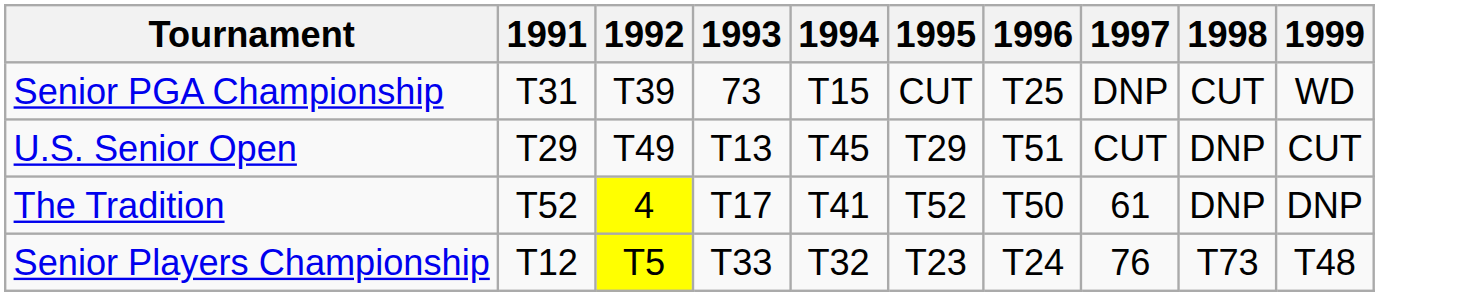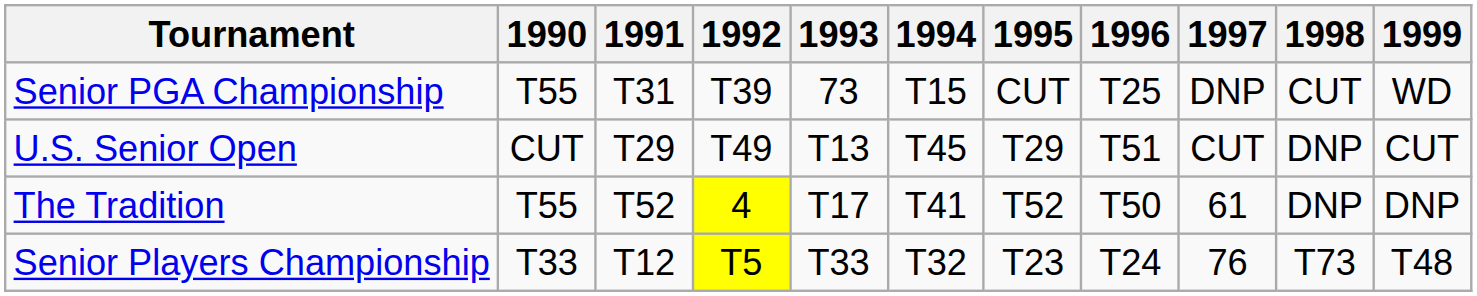 <table class="wikitable" style="font-size:95%;">
 <tr>
 <th>Tournament</th>
+<th>1990</th>
 <th>1991</th>
 <th>1992</th>
 <th>1993</th>
 <th>1994</th>
 <th>1995</th>
 <th>1996</th>
 <th>1997</th>
 <th>1998</th>
 <th>1999</th>
 </tr>
 <tr>
 <td><a href='#'>Senior PGA Championship</a></td>
+<td align="center">T55</td>
 <td align="center">T31</td>
 <td align="center">T39</td>
 <td align="center">73</td>
 <td align="center">T15</td>
 <td align="center">CUT</td>
 <td align="center">T25</td>
 <td align="center">DNP</td>
 <td align="center">CUT</td>
 <td align="center">WD</td>
 </tr>
 <tr>
 <td><a href='#'>U.S. Senior Open</a></td>
+<td align="center">CUT</td>
 <td align="center">T29</td>
 <td align="center">T49</td>
 <td align="center">T13</td>
 <td align="center">T45</td>
 <td align="center">T29</td>
 <td align="center">T51</td>
 <td align="center">CUT</td>
 <td align="center">DNP</td>
 <td align="center">CUT</td>
 </tr>
 <tr>
 <td><a href='#'>The Tradition</a></td>
+<td align="center">T55</td>
 <td align="center">T52</td>
 <td align="center" style="background:yellow;">4</td>
 <td align="center">T17</td>
 <td align="center">T41</td>
 <td align="center">T52</td>
 <td align="center">T50</td>
 <td align="center">61</td>
 <td align="center">DNP</td>
 <td align="center">DNP</td>
 </tr>
 <tr>
 <td><a href='#'>Senior Players Championship</a></td>
+<td align="center">T33</td>
 <td align="center">T12</td>
 <td align="center" style="background:yellow;">T5</td>
 <td align="center">T33</td>
 <td align="center">T32</td>
 <td align="center">T23</td>
 <td align="center">T24</td>
 <td align="center">76</td>
 <td align="center">T73</td>
 <td align="center">T48</td>
 </tr>
 </table>
